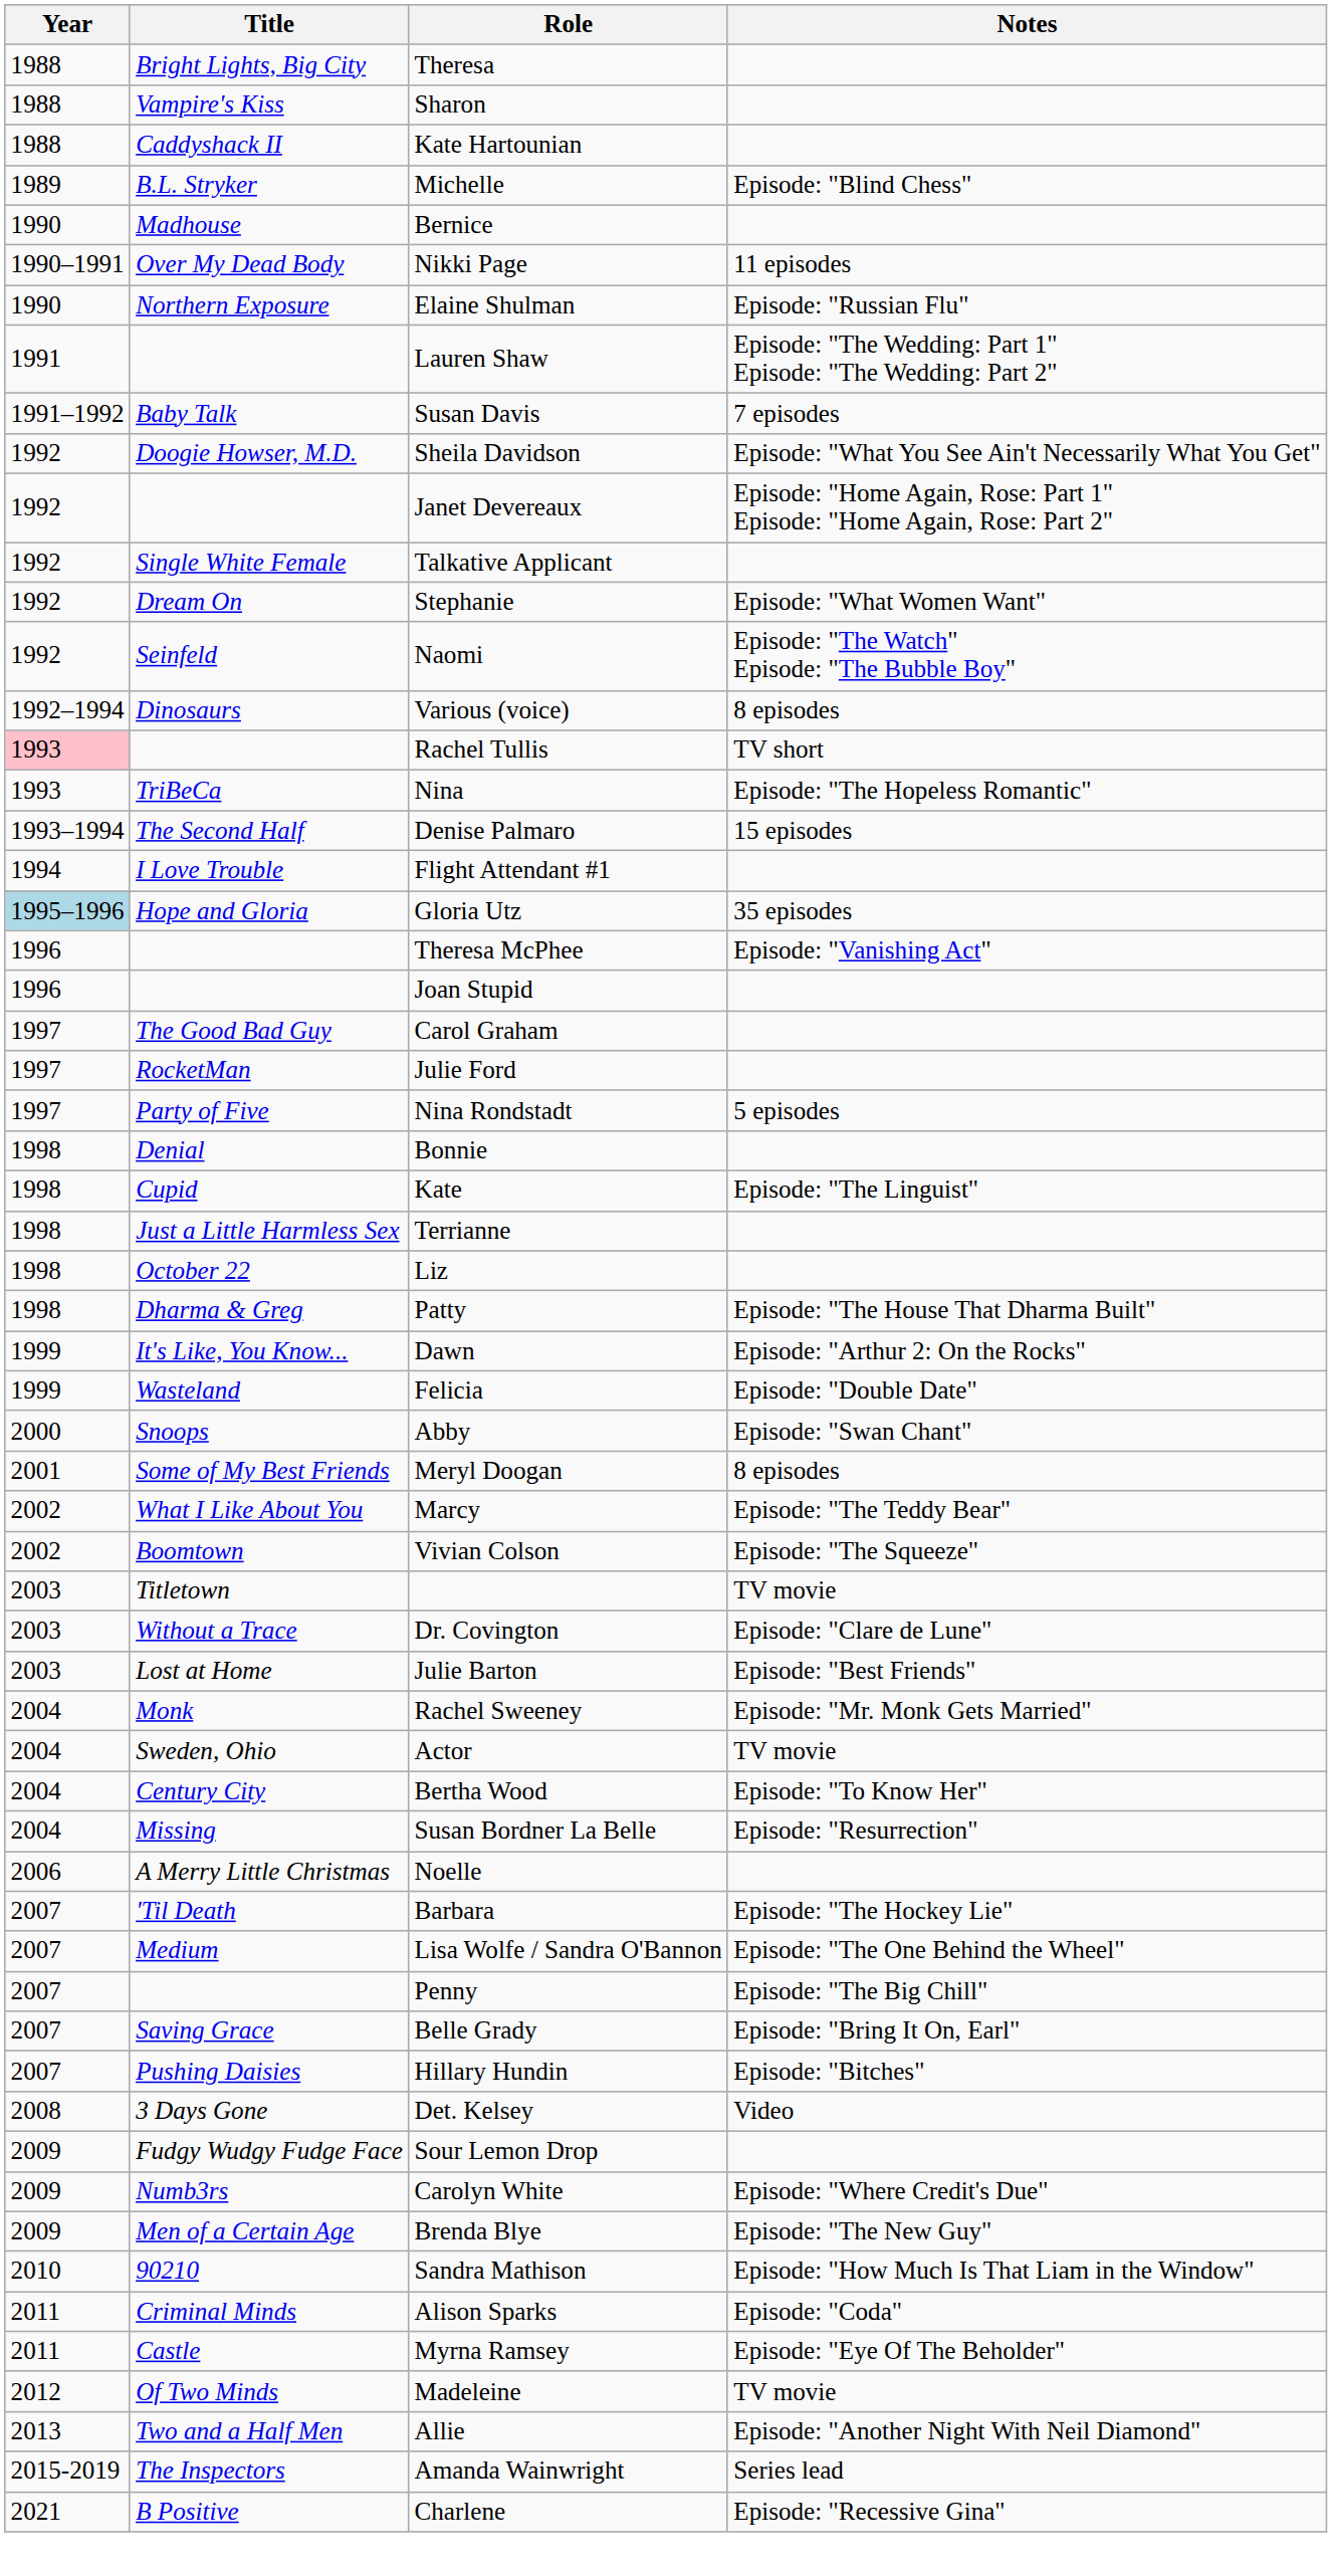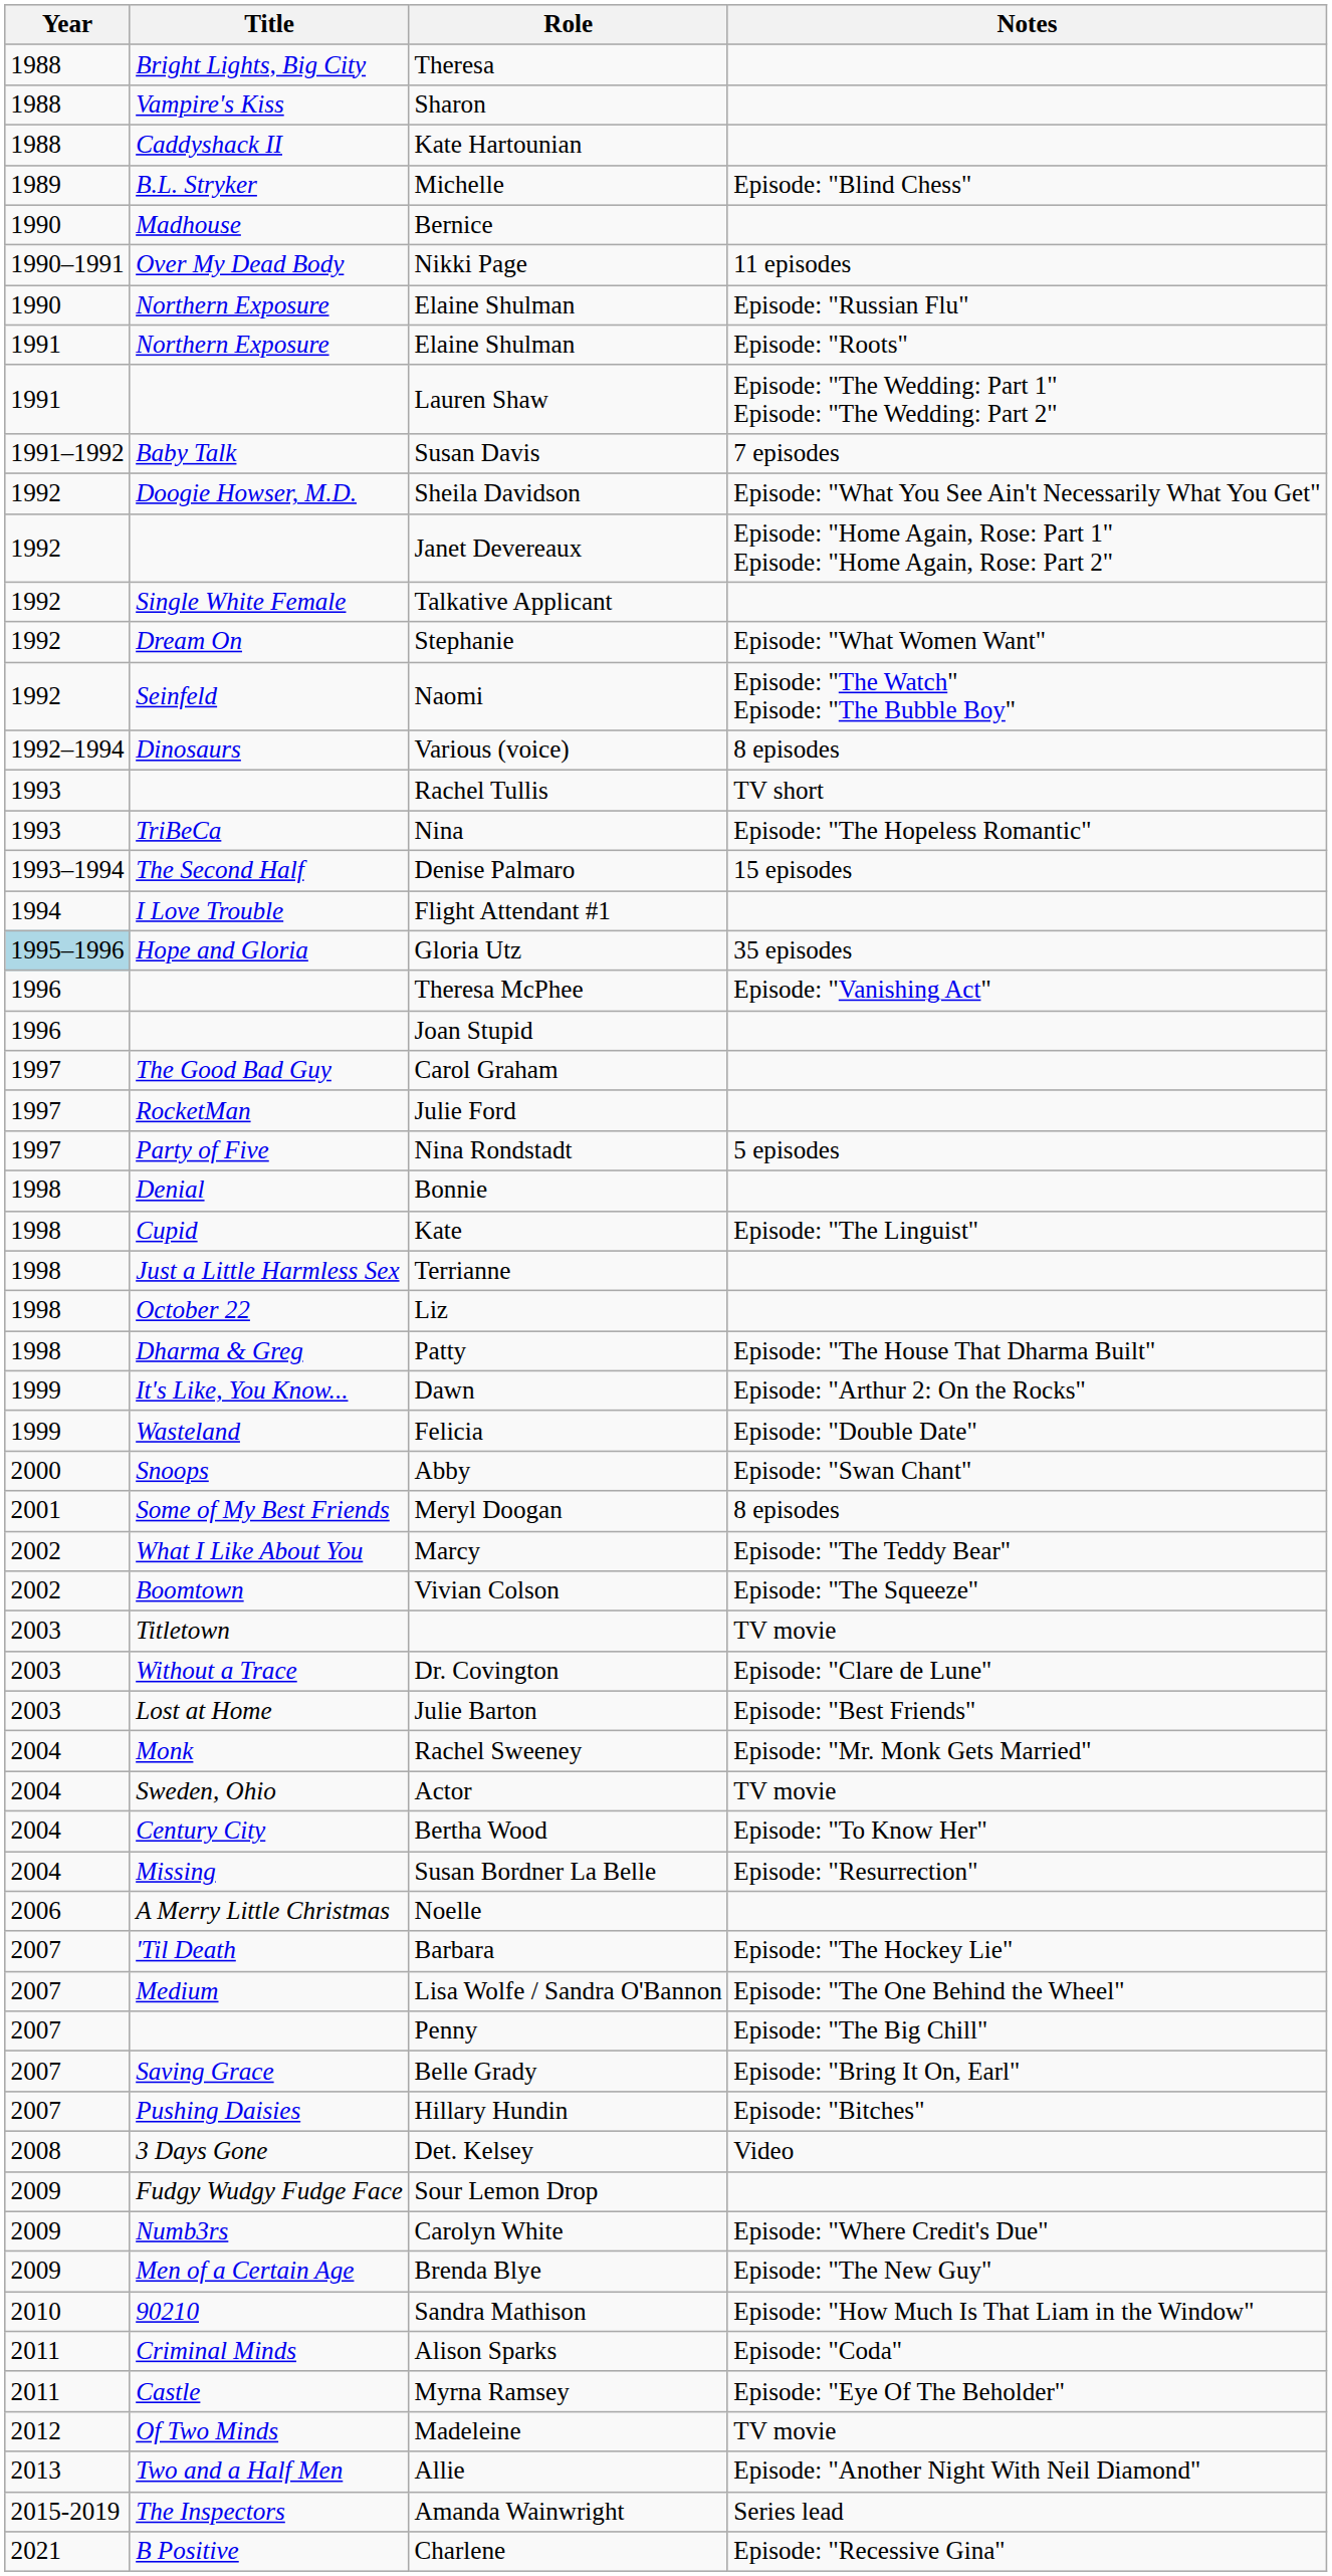 <table class="wikitable sortable">
 <tr>
 <th>Year</th>
 <th>Title</th>
 <th>Role</th>
 <th class="unsortable">Notes</th>
 </tr>
 <tr>
 <td>1988</td>
 <td><em><a href='#'>Bright Lights, Big City</a></em></td>
 <td>Theresa</td>
 <td></td>
 </tr>
 <tr>
 <td>1988</td>
 <td><em><a href='#'>Vampire's Kiss</a></em></td>
 <td>Sharon</td>
 <td></td>
 </tr>
 <tr>
 <td>1988</td>
 <td><em><a href='#'>Caddyshack II</a></em></td>
 <td>Kate Hartounian</td>
 <td></td>
 </tr>
 <tr>
 <td>1989</td>
 <td><em><a href='#'>B.L. Stryker</a></em></td>
 <td>Michelle</td>
 <td>Episode: "Blind Chess"</td>
 </tr>
 <tr>
 <td>1990</td>
 <td><em><a href='#'>Madhouse</a></em></td>
 <td>Bernice</td>
 <td></td>
 </tr>
 <tr>
 <td>1990–1991</td>
 <td><em><a href='#'>Over My Dead Body</a></em></td>
 <td>Nikki Page</td>
 <td>11 episodes</td>
 </tr>
 <tr>
 <td>1990</td>
 <td><em><a href='#'>Northern Exposure</a></em></td>
 <td>Elaine Shulman</td>
 <td>Episode: "Russian Flu"</td>
 </tr>
 <tr>
 <td>1991</td>
+<td><em><a href='#'>Northern Exposure</a></em></td>
+<td>Elaine Shulman</td>
+<td>Episode: "Roots"</td>
+</tr>
+<tr>
+<td>1991</td>
 <td><em></em></td>
 <td>Lauren Shaw</td>
 <td>Episode: "The Wedding: Part 1"<br>Episode: "The Wedding: Part 2"</td>
 </tr>
 <tr>
 <td>1991–1992</td>
 <td><em><a href='#'>Baby Talk</a></em></td>
 <td>Susan Davis</td>
 <td>7 episodes</td>
 </tr>
 <tr>
 <td>1992</td>
 <td><em><a href='#'>Doogie Howser, M.D.</a></em></td>
 <td>Sheila Davidson</td>
 <td>Episode: "What You See Ain't Necessarily What You Get"</td>
 </tr>
 <tr>
 <td>1992</td>
 <td><em></em></td>
 <td>Janet Devereaux</td>
 <td>Episode: "Home Again, Rose: Part 1"<br>Episode: "Home Again, Rose: Part 2"</td>
 </tr>
 <tr>
 <td>1992</td>
 <td><em><a href='#'>Single White Female</a></em></td>
 <td>Talkative Applicant</td>
 <td></td>
 </tr>
 <tr>
 <td>1992</td>
 <td><em><a href='#'>Dream On</a></em></td>
 <td>Stephanie</td>
 <td>Episode: "What Women Want"</td>
 </tr>
 <tr>
 <td>1992</td>
 <td><em><a href='#'>Seinfeld</a></em></td>
 <td>Naomi</td>
 <td>Episode: "<a href='#'>The Watch</a>"<br>Episode: "<a href='#'>The Bubble Boy</a>"</td>
 </tr>
 <tr>
 <td>1992–1994</td>
 <td><em><a href='#'>Dinosaurs</a></em></td>
 <td>Various (voice)</td>
 <td>8 episodes</td>
 </tr>
 <tr>
-<td style="background: pink;">1993</td>
+<td>1993</td>
 <td><em></em></td>
 <td>Rachel Tullis</td>
 <td>TV short</td>
 </tr>
 <tr>
 <td>1993</td>
 <td><em><a href='#'>TriBeCa</a></em></td>
 <td>Nina</td>
 <td>Episode: "The Hopeless Romantic"</td>
 </tr>
 <tr>
 <td>1993–1994</td>
 <td><em><a href='#'>The Second Half</a></em></td>
 <td>Denise Palmaro</td>
 <td>15 episodes</td>
 </tr>
 <tr>
 <td>1994</td>
 <td><em><a href='#'>I Love Trouble</a></em></td>
 <td>Flight Attendant #1</td>
 <td></td>
 </tr>
 <tr>
 <td style="background: lightblue;">1995–1996</td>
 <td><em><a href='#'>Hope and Gloria</a></em></td>
 <td>Gloria Utz</td>
 <td>35 episodes</td>
 </tr>
 <tr>
 <td>1996</td>
 <td><em></em></td>
 <td>Theresa McPhee</td>
 <td>Episode: "<a href='#'>Vanishing Act</a>"</td>
 </tr>
 <tr>
 <td>1996</td>
 <td><em></em></td>
 <td>Joan Stupid</td>
 <td></td>
 </tr>
 <tr>
 <td>1997</td>
 <td><em><a href='#'>The Good Bad Guy</a></em></td>
 <td>Carol Graham</td>
 <td></td>
 </tr>
 <tr>
 <td>1997</td>
 <td><em><a href='#'>RocketMan</a></em></td>
 <td>Julie Ford</td>
 <td></td>
 </tr>
 <tr>
 <td>1997</td>
 <td><em><a href='#'>Party of Five</a></em></td>
 <td>Nina Rondstadt</td>
 <td>5 episodes</td>
 </tr>
 <tr>
 <td>1998</td>
 <td><em><a href='#'>Denial</a></em></td>
 <td>Bonnie</td>
 <td></td>
 </tr>
 <tr>
 <td>1998</td>
 <td><em><a href='#'>Cupid</a></em></td>
 <td>Kate</td>
 <td>Episode: "The Linguist"</td>
 </tr>
 <tr>
 <td>1998</td>
 <td><em><a href='#'>Just a Little Harmless Sex</a></em></td>
 <td>Terrianne</td>
 <td></td>
 </tr>
 <tr>
 <td>1998</td>
 <td><em><a href='#'>October 22</a></em></td>
 <td>Liz</td>
 <td></td>
 </tr>
 <tr>
 <td>1998</td>
 <td><em><a href='#'>Dharma & Greg</a></em></td>
 <td>Patty</td>
 <td>Episode: "The House That Dharma Built"</td>
 </tr>
 <tr>
 <td>1999</td>
 <td><em><a href='#'>It's Like, You Know...</a></em></td>
 <td>Dawn</td>
 <td>Episode: "Arthur 2: On the Rocks"</td>
 </tr>
 <tr>
 <td>1999</td>
 <td><em><a href='#'>Wasteland</a></em></td>
 <td>Felicia</td>
 <td>Episode: "Double Date"</td>
 </tr>
 <tr>
 <td>2000</td>
 <td><em><a href='#'>Snoops</a></em></td>
 <td>Abby</td>
 <td>Episode: "Swan Chant"</td>
 </tr>
 <tr>
 <td>2001</td>
 <td><em><a href='#'>Some of My Best Friends</a></em></td>
 <td>Meryl Doogan</td>
 <td>8 episodes</td>
 </tr>
 <tr>
 <td>2002</td>
 <td><em><a href='#'>What I Like About You</a></em></td>
 <td>Marcy</td>
 <td>Episode: "The Teddy Bear"</td>
 </tr>
 <tr>
 <td>2002</td>
 <td><em><a href='#'>Boomtown</a></em></td>
 <td>Vivian Colson</td>
 <td>Episode: "The Squeeze"</td>
 </tr>
 <tr>
 <td>2003</td>
 <td><em>Titletown</em></td>
 <td></td>
 <td>TV movie</td>
 </tr>
 <tr>
 <td>2003</td>
 <td><em><a href='#'>Without a Trace</a></em></td>
 <td>Dr. Covington</td>
 <td>Episode: "Clare de Lune"</td>
 </tr>
 <tr>
 <td>2003</td>
 <td><em>Lost at Home</em></td>
 <td>Julie Barton</td>
 <td>Episode: "Best Friends"</td>
 </tr>
 <tr>
 <td>2004</td>
 <td><em><a href='#'>Monk</a></em></td>
 <td>Rachel Sweeney</td>
 <td>Episode: "Mr. Monk Gets Married"</td>
 </tr>
 <tr>
 <td>2004</td>
 <td><em>Sweden, Ohio</em></td>
 <td>Actor</td>
 <td>TV movie</td>
 </tr>
 <tr>
 <td>2004</td>
 <td><em><a href='#'>Century City</a></em></td>
 <td>Bertha Wood</td>
 <td>Episode: "To Know Her"</td>
 </tr>
 <tr>
 <td>2004</td>
 <td><em><a href='#'>Missing</a></em></td>
 <td>Susan Bordner La Belle</td>
 <td>Episode: "Resurrection"</td>
 </tr>
 <tr>
 <td>2006</td>
 <td><em>A Merry Little Christmas</em></td>
 <td>Noelle</td>
 <td></td>
 </tr>
 <tr>
 <td>2007</td>
 <td><em><a href='#'>'Til Death</a></em></td>
 <td>Barbara</td>
 <td>Episode: "The Hockey Lie"</td>
 </tr>
 <tr>
 <td>2007</td>
 <td><em><a href='#'>Medium</a></em></td>
 <td>Lisa Wolfe / Sandra O'Bannon</td>
 <td>Episode: "The One Behind the Wheel"</td>
 </tr>
 <tr>
 <td>2007</td>
 <td><em></em></td>
 <td>Penny</td>
 <td>Episode: "The Big Chill"</td>
 </tr>
 <tr>
 <td>2007</td>
 <td><em><a href='#'>Saving Grace</a></em></td>
 <td>Belle Grady</td>
 <td>Episode: "Bring It On, Earl"</td>
 </tr>
 <tr>
 <td>2007</td>
 <td><em><a href='#'>Pushing Daisies</a></em></td>
 <td>Hillary Hundin</td>
 <td>Episode: "Bitches"</td>
 </tr>
 <tr>
 <td>2008</td>
 <td><em>3 Days Gone</em></td>
 <td>Det. Kelsey</td>
 <td>Video</td>
 </tr>
 <tr>
 <td>2009</td>
 <td><em>Fudgy Wudgy Fudge Face</em></td>
 <td>Sour Lemon Drop</td>
 <td></td>
 </tr>
 <tr>
 <td>2009</td>
 <td><em><a href='#'>Numb3rs</a></em></td>
 <td>Carolyn White</td>
 <td>Episode: "Where Credit's Due"</td>
 </tr>
 <tr>
 <td>2009</td>
 <td><em><a href='#'>Men of a Certain Age</a></em></td>
 <td>Brenda Blye</td>
 <td>Episode: "The New Guy"</td>
 </tr>
 <tr>
 <td>2010</td>
 <td><em><a href='#'>90210</a></em></td>
 <td>Sandra Mathison</td>
 <td>Episode: "How Much Is That Liam in the Window"</td>
 </tr>
 <tr>
 <td>2011</td>
 <td><em><a href='#'>Criminal Minds</a></em></td>
 <td>Alison Sparks</td>
 <td>Episode: "Coda"</td>
 </tr>
 <tr>
 <td>2011</td>
 <td><em><a href='#'>Castle</a></em></td>
 <td>Myrna Ramsey</td>
 <td>Episode: "Eye Of The Beholder"</td>
 </tr>
 <tr>
 <td>2012</td>
 <td><em><a href='#'>Of Two Minds</a></em></td>
 <td>Madeleine</td>
 <td>TV movie</td>
 </tr>
 <tr>
 <td>2013</td>
 <td><em><a href='#'>Two and a Half Men</a></em></td>
 <td>Allie</td>
 <td>Episode: "Another Night With Neil Diamond"</td>
 </tr>
 <tr>
 <td>2015-2019</td>
 <td><em><a href='#'>The Inspectors</a></em></td>
 <td>Amanda Wainwright</td>
 <td>Series lead</td>
 </tr>
 <tr>
 <td>2021</td>
 <td><em><a href='#'>B Positive</a></em></td>
 <td>Charlene</td>
 <td>Episode: "Recessive Gina"</td>
 </tr>
 </table>
